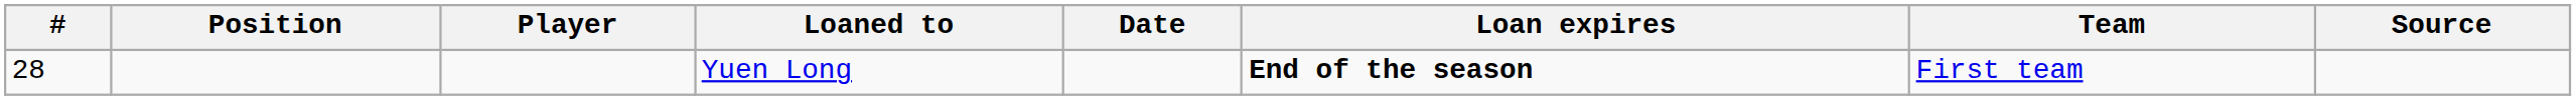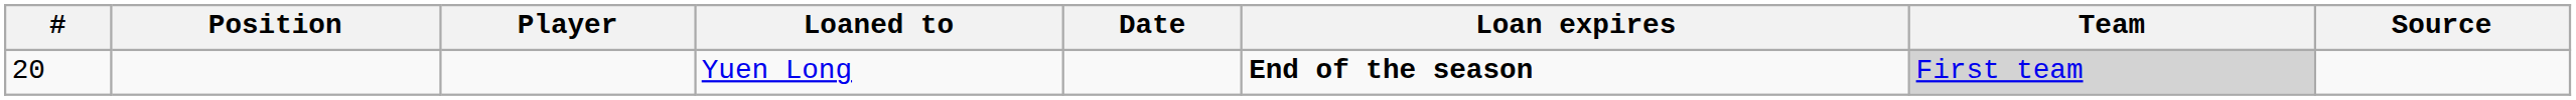 <table class="wikitable sortable" style="width:90%; text-align:center; font-size:95%; text-align:left;">
 <tr>
 <th>#</th>
 <th>Position</th>
 <th>Player</th>
 <th>Loaned to</th>
 <th>Date</th>
 <th>Loan expires</th>
 <th>Team</th>
 <th>Source</th>
 </tr>
 <tr>
-<td>28</td>
+<td>20</td>
 <td></td>
 <td></td>
 <td> <a href='#'>Yuen Long</a></td>
 <td></td>
 <td><strong>End of the season</strong></td>
-<td><a href='#'>First team</a></td>
+<td style="background: lightgrey;"><a href='#'>First team</a></td>
 <td></td>
 </tr>
 </table>
